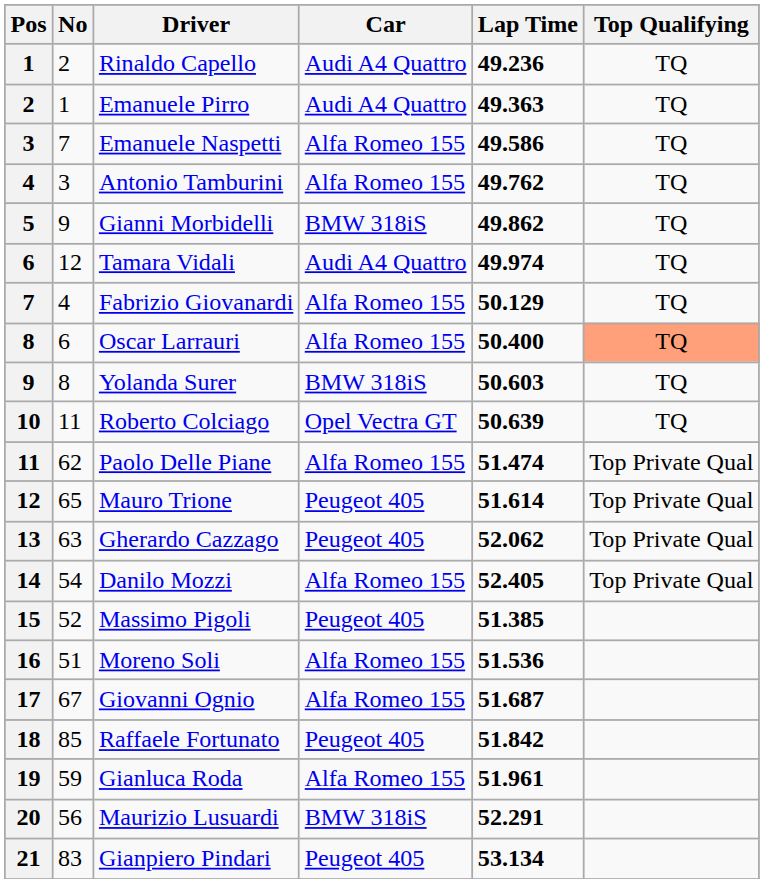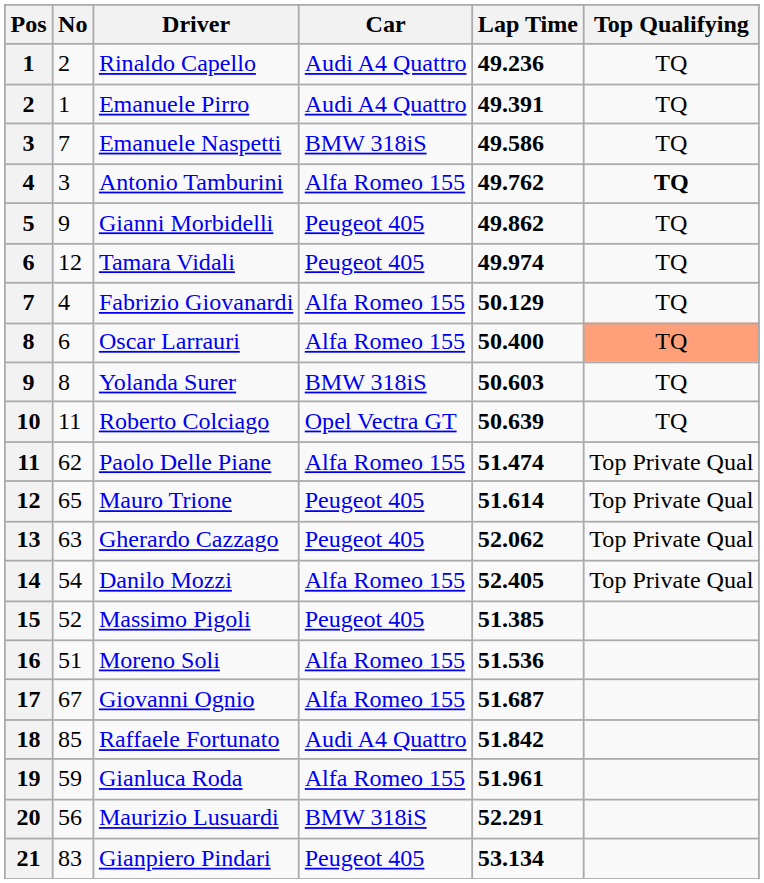 <table class="wikitable" style="font-size: 85%;">
 <tr>
 <th>Pos</th>
 <th>No</th>
 <th>Driver</th>
 <th>Car</th>
 <th>Lap Time</th>
 <th>Top Qualifying</th>
 </tr>
 <tr>
 <th>1</th>
 <td>2</td>
 <td> <a href='#'>Rinaldo Capello</a></td>
 <td><a href='#'>Audi A4 Quattro</a></td>
 <td><strong>49.236</strong></td>
 <td align=center>TQ</td>
 </tr>
 <tr>
 <th>2</th>
 <td>1</td>
 <td> <a href='#'>Emanuele Pirro</a></td>
 <td><a href='#'>Audi A4 Quattro</a></td>
-<td><strong>49.363</strong></td>
+<td><strong>49.391</strong></td>
 <td align=center>TQ</td>
 </tr>
 <tr>
 <th>3</th>
 <td>7</td>
 <td> <a href='#'>Emanuele Naspetti</a></td>
-<td><a href='#'>Alfa Romeo 155</a></td>
+<td><a href='#'>BMW 318iS</a></td>
 <td><strong>49.586</strong></td>
 <td align=center>TQ</td>
 </tr>
 <tr>
 <th>4</th>
 <td>3</td>
 <td> <a href='#'>Antonio Tamburini</a></td>
 <td><a href='#'>Alfa Romeo 155</a></td>
 <td><strong>49.762</strong></td>
-<td align=center>TQ</td>
+<td align=center><strong>TQ</strong></td>
 </tr>
 <tr>
 <th>5</th>
 <td>9</td>
 <td> <a href='#'>Gianni Morbidelli</a></td>
-<td><a href='#'>BMW 318iS</a></td>
+<td><a href='#'>Peugeot 405</a></td>
 <td><strong>49.862</strong></td>
 <td align=center>TQ</td>
 </tr>
 <tr>
 <th>6</th>
 <td>12</td>
 <td> <a href='#'>Tamara Vidali</a></td>
-<td><a href='#'>Audi A4 Quattro</a></td>
+<td><a href='#'>Peugeot 405</a></td>
 <td><strong>49.974</strong></td>
 <td align=center>TQ</td>
 </tr>
 <tr>
 <th>7</th>
 <td>4</td>
 <td> <a href='#'>Fabrizio Giovanardi</a></td>
 <td><a href='#'>Alfa Romeo 155</a></td>
 <td><strong>50.129</strong></td>
 <td align=center>TQ</td>
 </tr>
 <tr>
 <th>8</th>
 <td>6</td>
 <td> <a href='#'>Oscar Larrauri</a></td>
 <td><a href='#'>Alfa Romeo 155</a></td>
 <td><strong>50.400</strong></td>
 <td align=center style="background: lightsalmon;">TQ</td>
 </tr>
 <tr>
 <th>9</th>
 <td>8</td>
 <td> <a href='#'>Yolanda Surer</a></td>
 <td><a href='#'>BMW 318iS</a></td>
 <td><strong>50.603</strong></td>
 <td align=center>TQ</td>
 </tr>
 <tr>
 <th>10</th>
 <td>11</td>
 <td> <a href='#'>Roberto Colciago</a></td>
 <td><a href='#'> Opel Vectra GT</a></td>
 <td><strong>50.639</strong></td>
 <td align=center>TQ</td>
 </tr>
 <tr>
 <th>11</th>
 <td>62</td>
 <td> <a href='#'>Paolo Delle Piane</a></td>
 <td><a href='#'>Alfa Romeo 155</a></td>
 <td><strong>51.474</strong></td>
 <td align=center>Top Private Qual</td>
 </tr>
 <tr>
 <th>12</th>
 <td>65</td>
 <td> <a href='#'>Mauro Trione</a></td>
 <td><a href='#'>Peugeot 405</a></td>
 <td><strong>51.614</strong></td>
 <td align=center>Top Private Qual</td>
 </tr>
 <tr>
 <th>13</th>
 <td>63</td>
 <td> <a href='#'>Gherardo Cazzago</a></td>
 <td><a href='#'>Peugeot 405</a></td>
 <td><strong>52.062</strong></td>
 <td align=center>Top Private Qual</td>
 </tr>
 <tr>
 <th>14</th>
 <td>54</td>
 <td> <a href='#'>Danilo Mozzi</a></td>
 <td><a href='#'>Alfa Romeo 155</a></td>
 <td><strong>52.405</strong></td>
 <td align=center>Top Private Qual</td>
 </tr>
 <tr>
 <th>15</th>
 <td>52</td>
 <td> <a href='#'>Massimo Pigoli</a></td>
 <td><a href='#'>Peugeot 405</a></td>
 <td><strong>51.385</strong></td>
 <td></td>
 </tr>
 <tr>
 <th>16</th>
 <td>51</td>
 <td> <a href='#'>Moreno Soli</a></td>
 <td><a href='#'>Alfa Romeo 155</a></td>
 <td><strong>51.536</strong></td>
 <td></td>
 </tr>
 <tr>
 <th>17</th>
 <td>67</td>
 <td> <a href='#'>Giovanni Ognio</a></td>
 <td><a href='#'>Alfa Romeo 155</a></td>
 <td><strong>51.687</strong></td>
 <td></td>
 </tr>
 <tr>
 <th>18</th>
 <td>85</td>
 <td> <a href='#'>Raffaele Fortunato</a></td>
-<td><a href='#'>Peugeot 405</a></td>
+<td><a href='#'>Audi A4 Quattro</a></td>
 <td><strong>51.842</strong></td>
 <td></td>
 </tr>
 <tr>
 <th>19</th>
 <td>59</td>
 <td> <a href='#'>Gianluca Roda</a></td>
 <td><a href='#'>Alfa Romeo 155</a></td>
 <td><strong>51.961</strong></td>
 <td></td>
 </tr>
 <tr>
 <th>20</th>
 <td>56</td>
 <td> <a href='#'>Maurizio Lusuardi</a></td>
 <td><a href='#'>BMW 318iS</a></td>
 <td><strong>52.291</strong></td>
 <td></td>
 </tr>
 <tr>
 <th>21</th>
 <td>83</td>
 <td> <a href='#'>Gianpiero Pindari</a></td>
 <td><a href='#'>Peugeot 405</a></td>
 <td><strong>53.134</strong></td>
 <td></td>
 </tr>
 <tr>
 </tr>
 </table>
